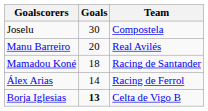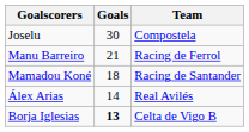 <table class="wikitable sortable">
 <tr>
 <th>Goalscorers</th>
 <th>Goals</th>
 <th>Team</th>
 </tr>
 <tr>
 <td>Joselu</td>
 <td style="text-align:center">30</td>
 <td><a href='#'>Compostela</a></td>
 </tr>
 <tr>
 <td><a href='#'>Manu Barreiro</a></td>
-<td style="text-align:center">20</td>
-<td><a href='#'>Real Avilés</a></td>
+<td style="text-align:center">21</td>
+<td><a href='#'>Racing de Ferrol</a></td>
 </tr>
 <tr>
 <td><a href='#'>Mamadou Koné</a></td>
 <td style="text-align:center">18</td>
 <td><a href='#'>Racing de Santander</a></td>
 </tr>
 <tr>
 <td><a href='#'>Álex Arias</a></td>
 <td style="text-align:center">14</td>
-<td><a href='#'>Racing de Ferrol</a></td>
+<td><a href='#'>Real Avilés</a></td>
 </tr>
 <tr>
 <td><a href='#'>Borja Iglesias</a></td>
 <td style="text-align:center"><strong>13</strong></td>
 <td><a href='#'>Celta de Vigo B</a></td>
 </tr>
 </table>
